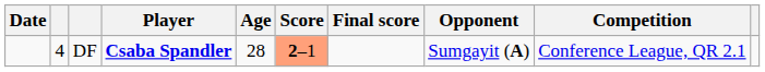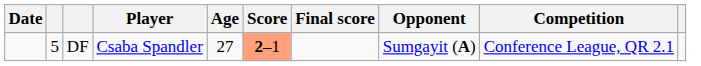 <table class="wikitable sortable" style="text-align:center; font-size:95%;">
 <tr>
 <th>Date</th>
 <th></th>
 <th></th>
 <th>Player</th>
 <th>Age</th>
 <th>Score</th>
 <th>Final score</th>
 <th>Opponent</th>
 <th>Competition</th>
 <th class="unsortable"></th>
 </tr>
 <tr>
 <td data-sort-value="1"></td>
-<td>4</td>
+<td>5</td>
 <td>DF</td>
-<td style="text-align:left;"><strong> <a href='#'>Csaba Spandler</a></strong></td>
-<td>28</td>
+<td style="text-align:left;"> <a href='#'>Csaba Spandler</a></td>
+<td>27</td>
 <td style="background: lightsalmon;"><strong>2</strong>–1</td>
 <td></td>
 <td style="text-align:left;"><a href='#'>Sumgayit</a> (<strong>A</strong>)</td>
 <td style="text-align:left;"><a href='#'>Conference League, QR 2.1</a></td>
 <td></td>
 </tr>
 </table>
